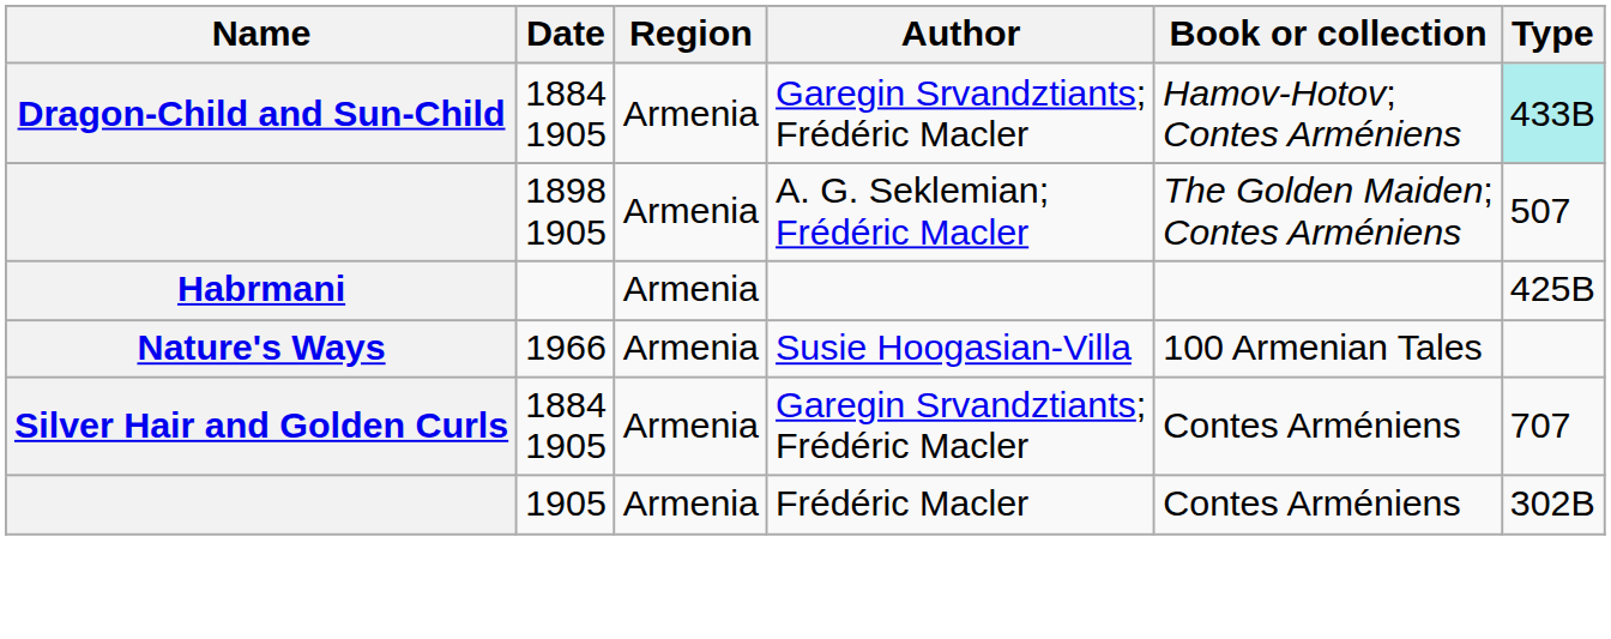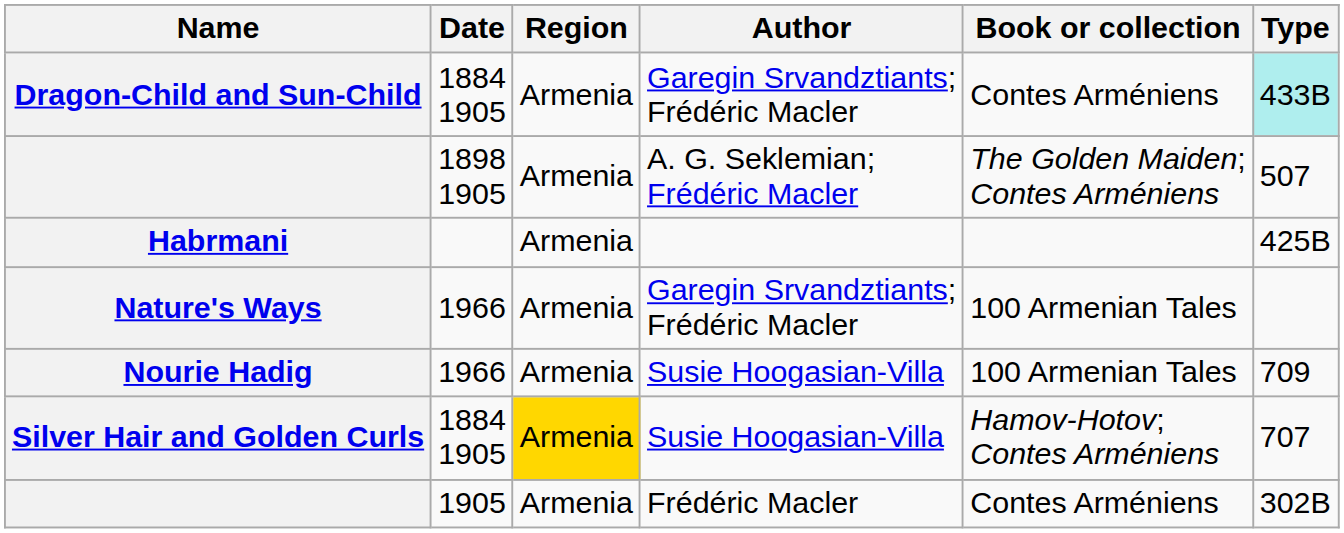 <table class="wikitable sortable">
 <tr>
 <th scope="col">Name</th>
 <th scope="col">Date</th>
 <th scope="col">Region</th>
 <th scope="col">Author</th>
 <th scope="col">Book or collection</th>
 <th scope="col">Type</th>
 </tr>
 <tr>
 <th><a href='#'>Dragon-Child and Sun-Child</a></th>
 <td>1884 <br> 1905</td>
 <td>Armenia</td>
 <td><a href='#'>Garegin Srvandztiants</a>; <br> Frédéric Macler</td>
-<td><em>Hamov-Hotov</em>; <br> <em>Contes Arméniens</em></td>
+<td>Contes Arméniens</td>
 <td style="background: paleturquoise;">433B</td>
 </tr>
 <tr>
 <th></th>
 <td>1898 <br> 1905</td>
 <td>Armenia</td>
 <td>A. G. Seklemian; <br> <a href='#'>Frédéric Macler</a></td>
 <td><em>The Golden Maiden</em>; <br><em>Contes Arméniens</em></td>
 <td>507</td>
 </tr>
 <tr>
 <th><a href='#'>Habrmani</a></th>
 <td></td>
 <td>Armenia</td>
 <td></td>
 <td></td>
 <td>425B</td>
 </tr>
 <tr>
 <th><a href='#'>Nature's Ways</a></th>
 <td>1966</td>
 <td>Armenia</td>
-<td><a href='#'>Susie Hoogasian-Villa</a></td>
+<td><a href='#'>Garegin Srvandztiants</a>; <br> Frédéric Macler</td>
 <td>100 Armenian Tales</td>
 <td></td>
 </tr>
 <tr>
+<th><a href='#'>Nourie Hadig</a></th>
+<td>1966</td>
+<td>Armenia</td>
+<td><a href='#'>Susie Hoogasian-Villa</a></td>
+<td>100 Armenian Tales</td>
+<td>709</td>
+</tr>
+<tr>
 <th><a href='#'>Silver Hair and Golden Curls</a></th>
 <td>1884 <br> 1905</td>
-<td>Armenia</td>
-<td><a href='#'>Garegin Srvandztiants</a>; <br> Frédéric Macler</td>
-<td>Contes Arméniens</td>
+<td style="background: gold;">Armenia</td>
+<td><a href='#'>Susie Hoogasian-Villa</a></td>
+<td><em>Hamov-Hotov</em>; <br> <em>Contes Arméniens</em></td>
 <td>707</td>
 </tr>
 <tr>
 <th></th>
 <td>1905</td>
 <td>Armenia</td>
 <td>Frédéric Macler</td>
 <td>Contes Arméniens</td>
 <td>302B</td>
 </tr>
 </table>
